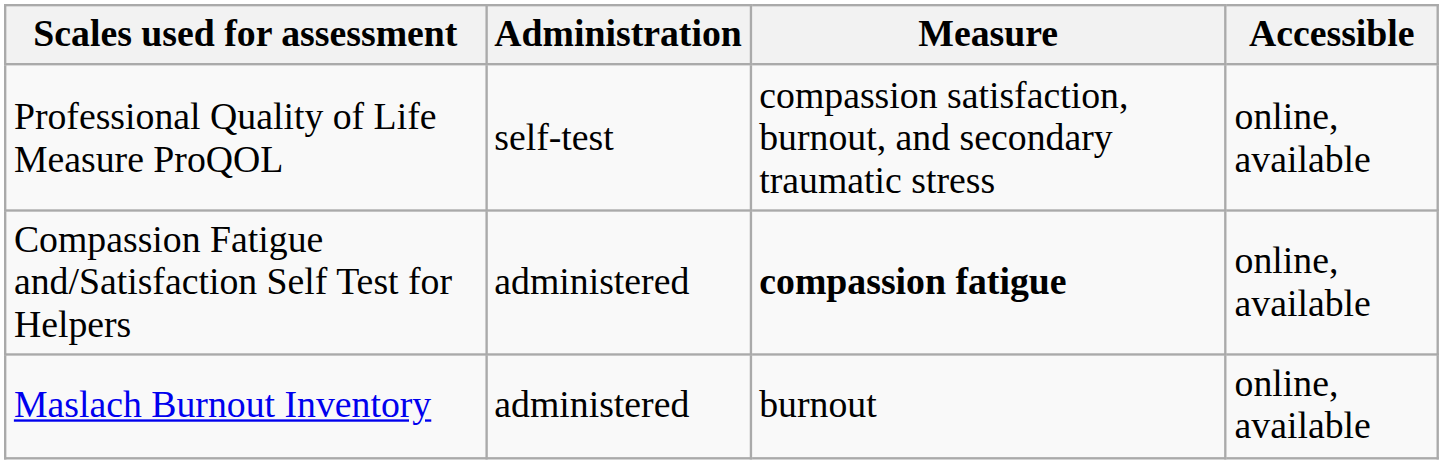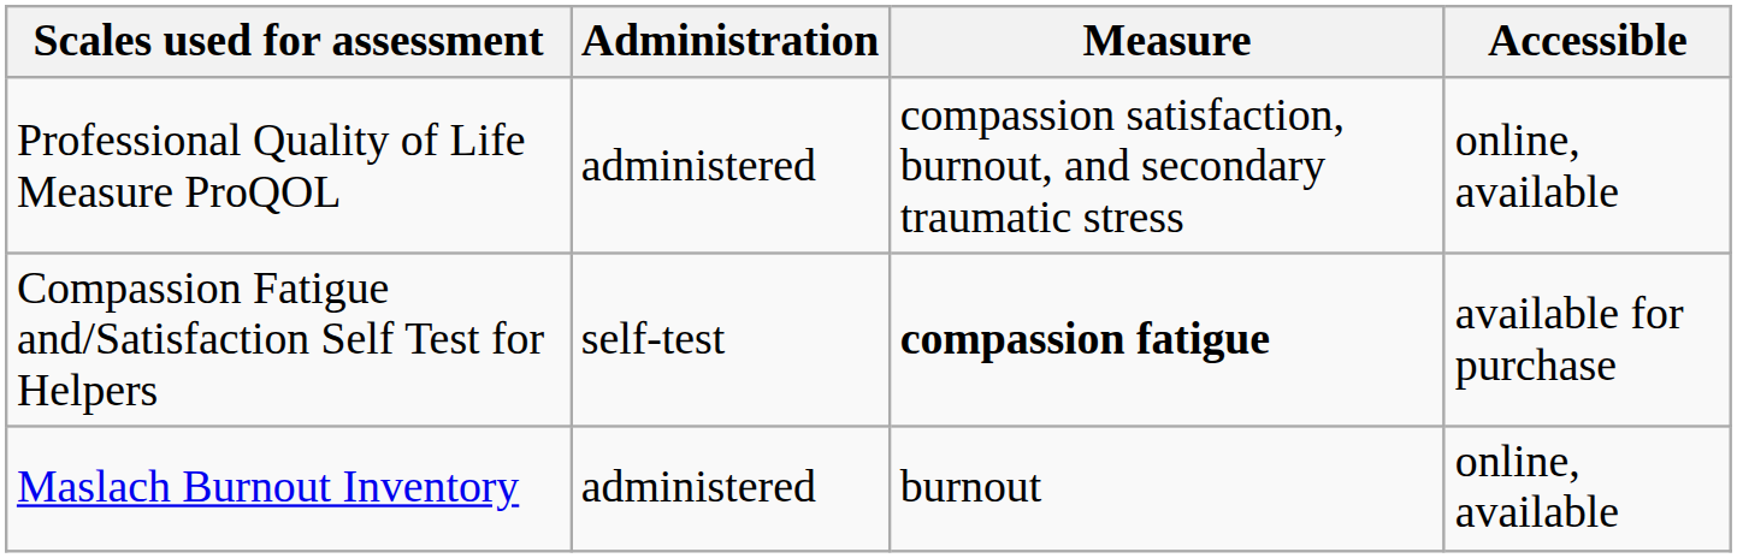 <table class="wikitable">
 <tr>
 <th>Scales used for assessment</th>
 <th>Administration</th>
 <th>Measure</th>
 <th>Accessible</th>
 </tr>
 <tr>
 <td>Professional Quality of Life Measure ProQOL</td>
-<td>self-test</td>
+<td>administered</td>
 <td>compassion satisfaction, burnout, and secondary traumatic stress</td>
 <td>online, available</td>
 </tr>
 <tr>
 <td>Compassion Fatigue and/Satisfaction Self Test for Helpers</td>
-<td>administered</td>
+<td>self-test</td>
 <td><strong>compassion fatigue</strong></td>
-<td>online, available</td>
+<td>available for purchase</td>
 </tr>
 <tr>
 <td><a href='#'>Maslach Burnout Inventory</a></td>
 <td>administered</td>
 <td>burnout</td>
 <td>online, available</td>
 </tr>
 </table>
